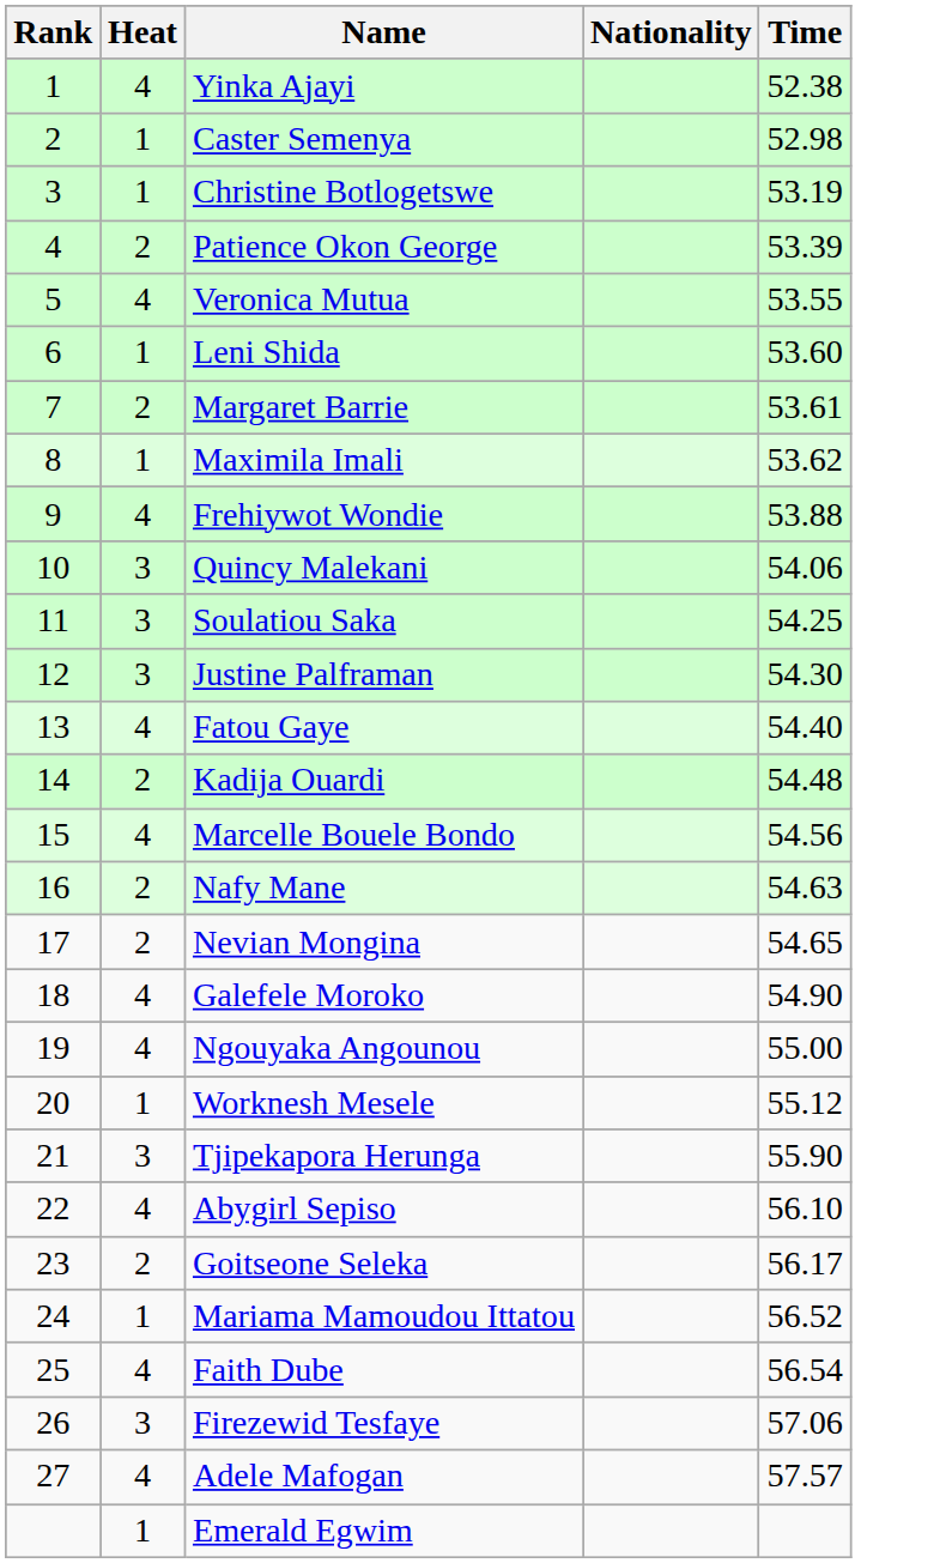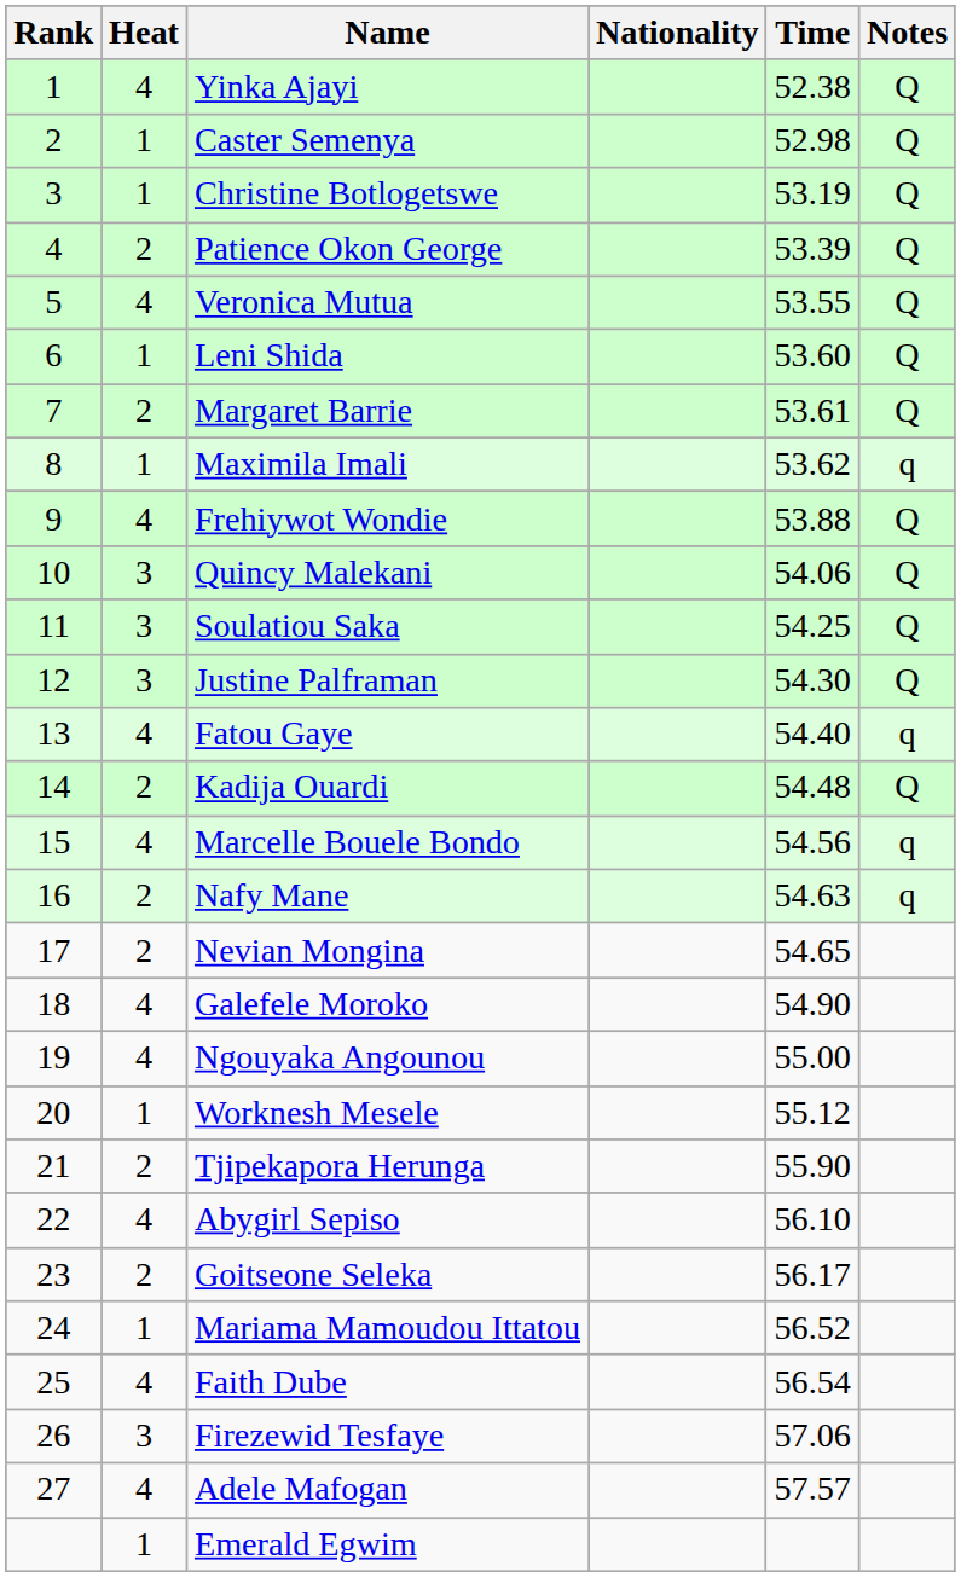 <table class="wikitable sortable" style="text-align:center">
 <tr>
 <th>Rank</th>
 <th>Heat</th>
 <th>Name</th>
 <th>Nationality</th>
 <th>Time</th>
+<th>Notes</th>
 </tr>
 <tr bgcolor=ccffcc>
 <td>1</td>
 <td>4</td>
 <td align=left><a href='#'>Yinka Ajayi</a></td>
 <td align=left></td>
 <td>52.38</td>
+<td>Q</td>
 </tr>
 <tr bgcolor=ccffcc>
 <td>2</td>
 <td>1</td>
 <td align=left><a href='#'>Caster Semenya</a></td>
 <td align=left></td>
 <td>52.98</td>
+<td>Q</td>
 </tr>
 <tr bgcolor=ccffcc>
 <td>3</td>
 <td>1</td>
 <td align=left><a href='#'>Christine Botlogetswe</a></td>
 <td align=left></td>
 <td>53.19</td>
+<td>Q</td>
 </tr>
 <tr bgcolor=ccffcc>
 <td>4</td>
 <td>2</td>
 <td align=left><a href='#'>Patience Okon George</a></td>
 <td align=left></td>
 <td>53.39</td>
+<td>Q</td>
 </tr>
 <tr bgcolor=ccffcc>
 <td>5</td>
 <td>4</td>
 <td align=left><a href='#'>Veronica Mutua</a></td>
 <td align=left></td>
 <td>53.55</td>
+<td>Q</td>
 </tr>
 <tr bgcolor=ccffcc>
 <td>6</td>
 <td>1</td>
 <td align=left><a href='#'>Leni Shida</a></td>
 <td align=left></td>
 <td>53.60</td>
+<td>Q</td>
 </tr>
 <tr bgcolor=ccffcc>
 <td>7</td>
 <td>2</td>
 <td align=left><a href='#'>Margaret Barrie</a></td>
 <td align=left></td>
 <td>53.61</td>
+<td>Q</td>
 </tr>
 <tr bgcolor=ddffdd>
 <td>8</td>
 <td>1</td>
 <td align=left><a href='#'>Maximila Imali</a></td>
 <td align=left></td>
 <td>53.62</td>
+<td>q</td>
 </tr>
 <tr bgcolor=ccffcc>
 <td>9</td>
 <td>4</td>
 <td align=left><a href='#'>Frehiywot Wondie</a></td>
 <td align=left></td>
 <td>53.88</td>
+<td>Q</td>
 </tr>
 <tr bgcolor=ccffcc>
 <td>10</td>
 <td>3</td>
 <td align=left><a href='#'>Quincy Malekani</a></td>
 <td align=left></td>
 <td>54.06</td>
+<td>Q</td>
 </tr>
 <tr bgcolor=ccffcc>
 <td>11</td>
 <td>3</td>
 <td align=left><a href='#'>Soulatiou Saka</a></td>
 <td align=left></td>
 <td>54.25</td>
+<td>Q</td>
 </tr>
 <tr bgcolor=ccffcc>
 <td>12</td>
 <td>3</td>
 <td align=left><a href='#'>Justine Palframan</a></td>
 <td align=left></td>
 <td>54.30</td>
+<td>Q</td>
 </tr>
 <tr bgcolor=ddffdd>
 <td>13</td>
 <td>4</td>
 <td align=left><a href='#'>Fatou Gaye</a></td>
 <td align=left></td>
 <td>54.40</td>
+<td>q</td>
 </tr>
 <tr bgcolor=ccffcc>
 <td>14</td>
 <td>2</td>
 <td align=left><a href='#'>Kadija Ouardi</a></td>
 <td align=left></td>
 <td>54.48</td>
+<td>Q</td>
 </tr>
 <tr bgcolor=ddffdd>
 <td>15</td>
 <td>4</td>
 <td align=left><a href='#'>Marcelle Bouele Bondo</a></td>
 <td align=left></td>
 <td>54.56</td>
+<td>q</td>
 </tr>
 <tr bgcolor=ddffdd>
 <td>16</td>
 <td>2</td>
 <td align=left><a href='#'>Nafy Mane</a></td>
 <td align=left></td>
 <td>54.63</td>
+<td>q</td>
 </tr>
 <tr>
 <td>17</td>
 <td>2</td>
 <td align=left><a href='#'>Nevian Mongina</a></td>
 <td align=left></td>
 <td>54.65</td>
+<td></td>
 </tr>
 <tr>
 <td>18</td>
 <td>4</td>
 <td align=left><a href='#'>Galefele Moroko</a></td>
 <td align=left></td>
 <td>54.90</td>
+<td></td>
 </tr>
 <tr>
 <td>19</td>
 <td>4</td>
 <td align=left><a href='#'>Ngouyaka Angounou</a></td>
 <td align=left></td>
 <td>55.00</td>
+<td></td>
 </tr>
 <tr>
 <td>20</td>
 <td>1</td>
 <td align=left><a href='#'>Worknesh Mesele</a></td>
 <td align=left></td>
 <td>55.12</td>
+<td></td>
 </tr>
 <tr>
 <td>21</td>
-<td>3</td>
+<td>2</td>
 <td align=left><a href='#'>Tjipekapora Herunga</a></td>
 <td align=left></td>
 <td>55.90</td>
+<td></td>
 </tr>
 <tr>
 <td>22</td>
 <td>4</td>
 <td align=left><a href='#'>Abygirl Sepiso</a></td>
 <td align=left></td>
 <td>56.10</td>
+<td></td>
 </tr>
 <tr>
 <td>23</td>
 <td>2</td>
 <td align=left><a href='#'>Goitseone Seleka</a></td>
 <td align=left></td>
 <td>56.17</td>
+<td></td>
 </tr>
 <tr>
 <td>24</td>
 <td>1</td>
 <td align=left><a href='#'>Mariama Mamoudou Ittatou</a></td>
 <td align=left></td>
 <td>56.52</td>
+<td></td>
 </tr>
 <tr>
 <td>25</td>
 <td>4</td>
 <td align=left><a href='#'>Faith Dube</a></td>
 <td align=left></td>
 <td>56.54</td>
+<td></td>
 </tr>
 <tr>
 <td>26</td>
 <td>3</td>
 <td align=left><a href='#'>Firezewid Tesfaye</a></td>
 <td align=left></td>
 <td>57.06</td>
+<td></td>
 </tr>
 <tr>
 <td>27</td>
 <td>4</td>
 <td align=left><a href='#'>Adele Mafogan</a></td>
 <td align=left></td>
 <td>57.57</td>
+<td></td>
 </tr>
 <tr>
 <td></td>
 <td>1</td>
 <td align=left><a href='#'>Emerald Egwim</a></td>
 <td align=left></td>
 <td></td>
+<td></td>
 </tr>
 </table>
